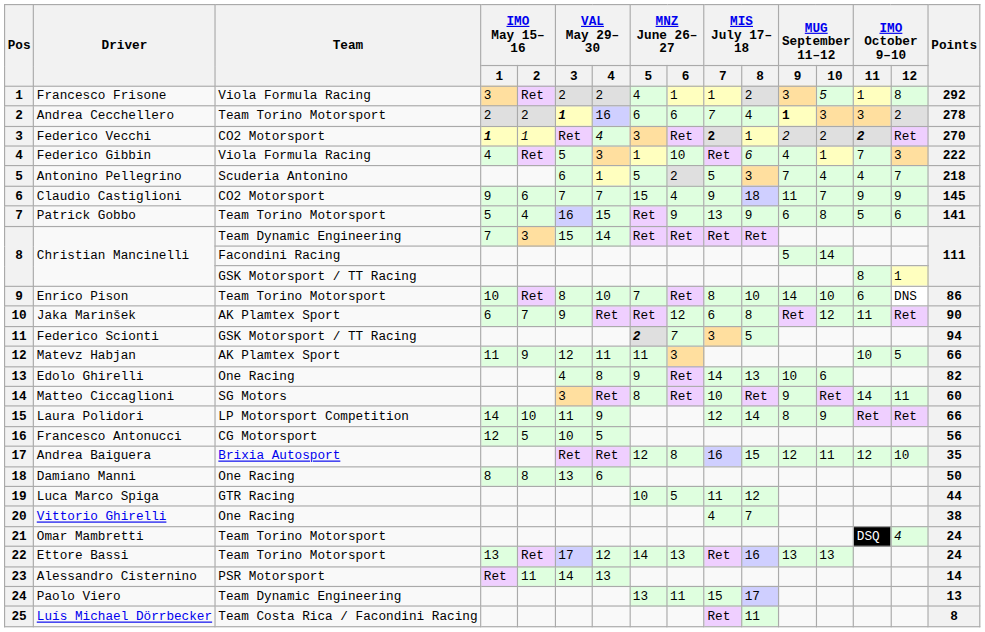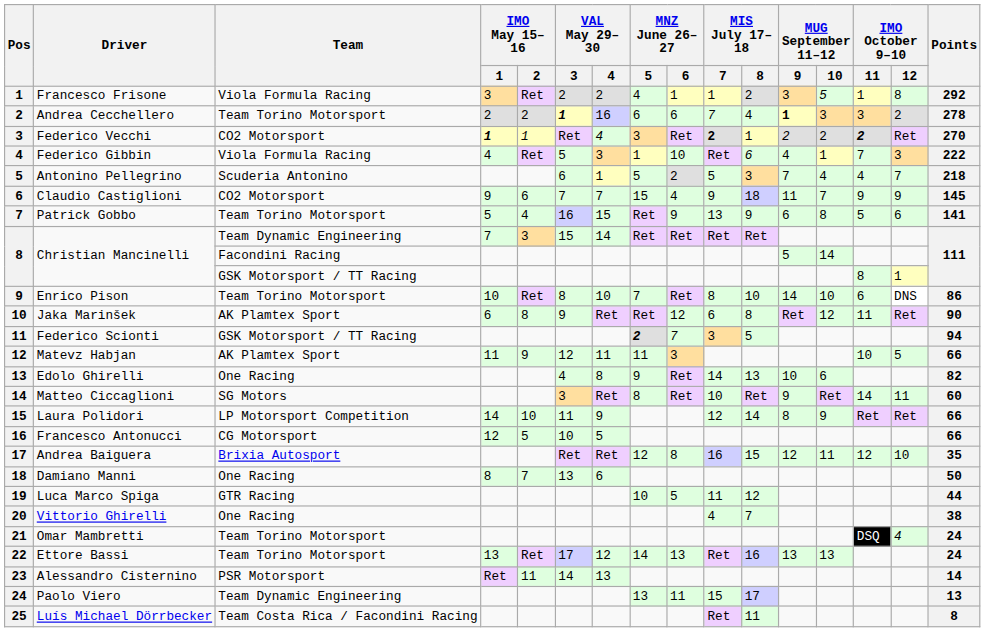 <table class="wikitable" style="font-size:85%">
 <tr>
 <th rowspan=2>Pos</th>
 <th rowspan=2>Driver</th>
 <th rowspan=2>Team</th>
 <th colspan=2> <a href='#'>IMO</a><br>May 15–16</th>
 <th colspan=2> <a href='#'>VAL</a><br>May 29–30</th>
 <th colspan=2> <a href='#'>MNZ</a><br>June 26–27</th>
 <th colspan=2> <a href='#'>MIS</a><br>July 17–18</th>
 <th colspan=2><br><a href='#'>MUG</a><br>September 11–12</th>
 <th colspan=2><br><a href='#'>IMO</a><br>October 9–10</th>
 <th rowspan=2>Points</th>
 </tr>
 <tr>
 <th width="27">1</th>
 <th width="27">2</th>
 <th width="27">3</th>
 <th width="27">4</th>
 <th width="27">5</th>
 <th width="27">6</th>
 <th width="27">7</th>
 <th width="27">8</th>
 <th width="27">9</th>
 <th width="27">10</th>
 <th width="27">11</th>
 <th width="27">12</th>
 </tr>
 <tr>
 <th>1</th>
 <td> Francesco Frisone</td>
 <td>Viola Formula Racing</td>
 <td style="background:#FFDF9F;">3</td>
 <td style="background:#EFCFFF;">Ret</td>
 <td style="background:#DFDFDF;">2</td>
 <td style="background:#DFDFDF;">2</td>
 <td style="background:#DFFFDF;">4</td>
 <td style="background:#FFFFBF;">1</td>
 <td style="background:#FFFFBF;">1</td>
 <td style="background:#DFDFDF;">2</td>
 <td style="background:#FFDF9F;">3</td>
 <td style="background:#DFFFDF;"><em>5</em></td>
 <td style="background:#FFFFBF;">1</td>
 <td style="background:#DFFFDF;">8</td>
 <th>292</th>
 </tr>
 <tr>
 <th>2</th>
 <td> Andrea Cecchellero</td>
 <td>Team Torino Motorsport</td>
 <td style="background:#DFDFDF;">2</td>
 <td style="background:#DFDFDF;">2</td>
 <td style="background:#FFFFBF;"><strong><em>1</em></strong></td>
 <td style="background:#CFCFFF;">16</td>
 <td style="background:#DFFFDF;">6</td>
 <td style="background:#DFFFDF;">6</td>
 <td style="background:#DFFFDF;"><em>7</em></td>
 <td style="background:#DFFFDF;">4</td>
 <td style="background:#FFFFBF;"><strong>1</strong></td>
 <td style="background:#FFDF9F;">3</td>
 <td style="background:#FFDF9F;">3</td>
 <td style="background:#DFDFDF;">2</td>
 <th>278</th>
 </tr>
 <tr>
 <th>3</th>
 <td> Federico Vecchi</td>
 <td>CO2 Motorsport</td>
 <td style="background:#FFFFBF;"><strong><em>1</em></strong></td>
 <td style="background:#FFFFBF;"><em>1</em></td>
 <td style="background:#EFCFFF;">Ret</td>
 <td style="background:#DFFFDF;"><em>4</em></td>
 <td style="background:#FFDF9F;">3</td>
 <td style="background:#EFCFFF;">Ret</td>
 <td style="background:#DFDFDF;"><strong>2</strong></td>
 <td style="background:#FFFFBF;">1</td>
 <td style="background:#DFDFDF;"><em>2</em></td>
 <td style="background:#DFDFDF;">2</td>
 <td style="background:#DFDFDF;"><strong><em>2</em></strong></td>
 <td style="background:#EFCFFF;">Ret</td>
 <th>270</th>
 </tr>
 <tr>
 <th>4</th>
 <td> Federico Gibbin</td>
 <td>Viola Formula Racing</td>
 <td style="background:#DFFFDF;">4</td>
 <td style="background:#EFCFFF;">Ret</td>
 <td style="background:#DFFFDF;">5</td>
 <td style="background:#FFDF9F;">3</td>
 <td style="background:#FFFFBF;">1</td>
 <td style="background:#DFFFDF;">10</td>
 <td style="background:#EFCFFF;">Ret</td>
 <td style="background:#DFFFDF;"><em>6</em></td>
 <td style="background:#DFFFDF;">4</td>
 <td style="background:#FFFFBF;">1</td>
 <td style="background:#DFFFDF;">7</td>
 <td style="background:#FFDF9F;">3</td>
 <th>222</th>
 </tr>
 <tr>
 <th>5</th>
 <td> Antonino Pellegrino</td>
 <td>Scuderia Antonino</td>
 <td></td>
 <td></td>
 <td style="background:#DFFFDF;">6</td>
 <td style="background:#FFFFBF;">1</td>
 <td style="background:#DFFFDF;">5</td>
 <td style="background:#DFDFDF;">2</td>
 <td style="background:#DFFFDF;">5</td>
 <td style="background:#FFDF9F;">3</td>
 <td style="background:#DFFFDF;">7</td>
 <td style="background:#DFFFDF;">4</td>
 <td style="background:#DFFFDF;">4</td>
 <td style="background:#DFFFDF;">7</td>
 <th>218</th>
 </tr>
 <tr>
 <th>6</th>
 <td> Claudio Castiglioni</td>
 <td>CO2 Motorsport</td>
 <td style="background:#DFFFDF;">9</td>
 <td style="background:#DFFFDF;">6</td>
 <td style="background:#DFFFDF;">7</td>
 <td style="background:#DFFFDF;">7</td>
 <td style="background:#DFFFDF;">15</td>
 <td style="background:#DFFFDF;">4</td>
 <td style="background:#DFFFDF;">9</td>
 <td style="background:#CFCFFF;">18</td>
 <td style="background:#DFFFDF;">11</td>
 <td style="background:#DFFFDF;">7</td>
 <td style="background:#DFFFDF;">9</td>
 <td style="background:#DFFFDF;">9</td>
 <th>145</th>
 </tr>
 <tr>
 <th>7</th>
 <td> Patrick Gobbo</td>
 <td>Team Torino Motorsport</td>
 <td style="background:#DFFFDF;">5</td>
 <td style="background:#DFFFDF;">4</td>
 <td style="background:#CFCFFF;">16</td>
 <td style="background:#DFFFDF;">15</td>
 <td style="background:#EFCFFF;">Ret</td>
 <td style="background:#DFFFDF;">9</td>
 <td style="background:#DFFFDF;">13</td>
 <td style="background:#DFFFDF;">9</td>
 <td style="background:#DFFFDF;">6</td>
 <td style="background:#DFFFDF;">8</td>
 <td style="background:#DFFFDF;">5</td>
 <td style="background:#DFFFDF;">6</td>
 <th>141</th>
 </tr>
 <tr>
 <th rowspan=3>8</th>
 <td align="left" rowspan=3> Christian Mancinelli</td>
 <td>Team Dynamic Engineering</td>
 <td style="background:#DFFFDF;">7</td>
 <td style="background:#FFDF9F;">3</td>
 <td style="background:#DFFFDF;">15</td>
 <td style="background:#DFFFDF;">14</td>
 <td style="background:#EFCFFF;">Ret</td>
 <td style="background:#EFCFFF;">Ret</td>
 <td style="background:#EFCFFF;">Ret</td>
 <td style="background:#EFCFFF;">Ret</td>
 <td></td>
 <td></td>
 <td></td>
 <td></td>
 <th rowspan=3>111</th>
 </tr>
 <tr>
 <td>Facondini Racing</td>
 <td></td>
 <td></td>
 <td></td>
 <td></td>
 <td></td>
 <td></td>
 <td></td>
 <td></td>
 <td style="background:#DFFFDF;">5</td>
 <td style="background:#DFFFDF;">14</td>
 <td></td>
 <td></td>
 </tr>
 <tr>
 <td>GSK Motorsport / TT Racing</td>
 <td></td>
 <td></td>
 <td></td>
 <td></td>
 <td></td>
 <td></td>
 <td></td>
 <td></td>
 <td></td>
 <td></td>
 <td style="background:#DFFFDF;">8</td>
 <td style="background:#FFFFBF;">1</td>
 </tr>
 <tr>
 <th>9</th>
 <td> Enrico Pison</td>
 <td>Team Torino Motorsport</td>
 <td style="background:#DFFFDF;">10</td>
 <td style="background:#EFCFFF;">Ret</td>
 <td style="background:#DFFFDF;">8</td>
 <td style="background:#DFFFDF;">10</td>
 <td style="background:#DFFFDF;">7</td>
 <td style="background:#EFCFFF;">Ret</td>
 <td style="background:#DFFFDF;">8</td>
 <td style="background:#DFFFDF;">10</td>
 <td style="background:#DFFFDF;">14</td>
 <td style="background:#DFFFDF;">10</td>
 <td style="background:#DFFFDF;">6</td>
 <td style="background:#FFFFFF;">DNS</td>
 <th>86</th>
 </tr>
 <tr>
 <th>10</th>
 <td> Jaka Marinšek</td>
 <td>AK Plamtex Sport</td>
 <td style="background:#DFFFDF;">6</td>
-<td style="background:#DFFFDF;">7</td>
+<td style="background:#DFFFDF;">8</td>
 <td style="background:#DFFFDF;">9</td>
 <td style="background:#EFCFFF;">Ret</td>
 <td style="background:#EFCFFF;">Ret</td>
 <td style="background:#DFFFDF;">12</td>
 <td style="background:#DFFFDF;">6</td>
 <td style="background:#DFFFDF;">8</td>
 <td style="background:#EFCFFF;">Ret</td>
 <td style="background:#DFFFDF;">12</td>
 <td style="background:#DFFFDF;">11</td>
 <td style="background:#EFCFFF;">Ret</td>
 <th>90</th>
 </tr>
 <tr>
 <th>11</th>
 <td> Federico Scionti</td>
 <td>GSK Motorsport / TT Racing</td>
 <td></td>
 <td></td>
 <td></td>
 <td></td>
 <td style="background:#DFDFDF;"><strong><em>2</em></strong></td>
 <td style="background:#DFFFDF;"><em>7</em></td>
 <td style="background:#FFDF9F;">3</td>
 <td style="background:#DFFFDF;">5</td>
 <td></td>
 <td></td>
 <td></td>
 <td></td>
 <th>94</th>
 </tr>
 <tr>
 <th>12</th>
 <td> Matevz Habjan</td>
 <td>AK Plamtex Sport</td>
 <td style="background:#DFFFDF;">11</td>
 <td style="background:#DFFFDF;">9</td>
 <td style="background:#DFFFDF;">12</td>
 <td style="background:#DFFFDF;">11</td>
 <td style="background:#DFFFDF;">11</td>
 <td style="background:#FFDF9F;">3</td>
 <td></td>
 <td></td>
 <td></td>
 <td></td>
 <td style="background:#DFFFDF;">10</td>
 <td style="background:#DFFFDF;">5</td>
 <th>66</th>
 </tr>
 <tr>
 <th>13</th>
 <td> Edolo Ghirelli</td>
 <td>One Racing</td>
 <td></td>
 <td></td>
 <td style="background:#DFFFDF;">4</td>
 <td style="background:#DFFFDF;">8</td>
 <td style="background:#DFFFDF;">9</td>
 <td style="background:#EFCFFF;">Ret</td>
 <td style="background:#DFFFDF;">14</td>
 <td style="background:#DFFFDF;">13</td>
 <td style="background:#DFFFDF;">10</td>
 <td style="background:#DFFFDF;">6</td>
 <td></td>
 <td></td>
 <th>82</th>
 </tr>
 <tr>
 <th>14</th>
 <td> Matteo Ciccaglioni</td>
 <td>SG Motors</td>
 <td></td>
 <td></td>
 <td style="background:#FFDF9F;">3</td>
 <td style="background:#EFCFFF;">Ret</td>
 <td style="background:#DFFFDF;">8</td>
 <td style="background:#EFCFFF;">Ret</td>
 <td style="background:#DFFFDF;">10</td>
 <td style="background:#EFCFFF;">Ret</td>
 <td style="background:#DFFFDF;">9</td>
 <td style="background:#EFCFFF;">Ret</td>
 <td style="background:#DFFFDF;">14</td>
 <td style="background:#DFFFDF;">11</td>
 <th>60</th>
 </tr>
 <tr>
 <th>15</th>
 <td> Laura Polidori</td>
 <td>LP Motorsport Competition</td>
 <td style="background:#DFFFDF;">14</td>
 <td style="background:#DFFFDF;">10</td>
 <td style="background:#DFFFDF;">11</td>
 <td style="background:#DFFFDF;">9</td>
 <td></td>
 <td></td>
 <td style="background:#DFFFDF;">12</td>
 <td style="background:#DFFFDF;">14</td>
 <td style="background:#DFFFDF;">8</td>
 <td style="background:#DFFFDF;">9</td>
 <td style="background:#EFCFFF;">Ret</td>
 <td style="background:#EFCFFF;">Ret</td>
 <th>66</th>
 </tr>
 <tr>
 <th>16</th>
 <td> Francesco Antonucci</td>
 <td>CG Motorsport</td>
 <td style="background:#DFFFDF;">12</td>
 <td style="background:#DFFFDF;">5</td>
 <td style="background:#DFFFDF;">10</td>
 <td style="background:#DFFFDF;">5</td>
 <td></td>
 <td></td>
 <td></td>
 <td></td>
 <td></td>
 <td></td>
 <td></td>
 <td></td>
-<th>56</th>
+<th>66</th>
 </tr>
 <tr>
 <th>17</th>
 <td> Andrea Baiguera</td>
 <td><a href='#'>Brixia Autosport</a></td>
 <td></td>
 <td></td>
 <td style="background:#EFCFFF;">Ret</td>
 <td style="background:#EFCFFF;">Ret</td>
 <td style="background:#DFFFDF;">12</td>
 <td style="background:#DFFFDF;">8</td>
 <td style="background:#CFCFFF;">16</td>
 <td style="background:#DFFFDF;">15</td>
 <td style="background:#DFFFDF;">12</td>
 <td style="background:#DFFFDF;">11</td>
 <td style="background:#DFFFDF;">12</td>
 <td style="background:#DFFFDF;">10</td>
 <th>35</th>
 </tr>
 <tr>
 <th>18</th>
 <td> Damiano Manni</td>
 <td>One Racing</td>
 <td style="background:#DFFFDF;">8</td>
-<td style="background:#DFFFDF;">8</td>
+<td style="background:#DFFFDF;">7</td>
 <td style="background:#DFFFDF;">13</td>
 <td style="background:#DFFFDF;">6</td>
 <td></td>
 <td></td>
 <td></td>
 <td></td>
 <td></td>
 <td></td>
 <td></td>
 <td></td>
 <th>50</th>
 </tr>
 <tr>
 <th>19</th>
 <td> Luca Marco Spiga</td>
 <td>GTR Racing</td>
 <td></td>
 <td></td>
 <td></td>
 <td></td>
 <td style="background:#DFFFDF;">10</td>
 <td style="background:#DFFFDF;">5</td>
 <td style="background:#DFFFDF;">11</td>
 <td style="background:#DFFFDF;">12</td>
 <td></td>
 <td></td>
 <td></td>
 <td></td>
 <th>44</th>
 </tr>
 <tr>
 <th>20</th>
 <td> <a href='#'>Vittorio Ghirelli</a></td>
 <td>One Racing</td>
 <td></td>
 <td></td>
 <td></td>
 <td></td>
 <td></td>
 <td></td>
 <td style="background:#DFFFDF;">4</td>
 <td style="background:#DFFFDF;">7</td>
 <td></td>
 <td></td>
 <td></td>
 <td></td>
 <th>38</th>
 </tr>
 <tr>
 <th>21</th>
 <td> Omar Mambretti</td>
 <td>Team Torino Motorsport</td>
 <td></td>
 <td></td>
 <td></td>
 <td></td>
 <td></td>
 <td></td>
 <td></td>
 <td></td>
 <td></td>
 <td></td>
 <td style="background:#000000; color:white">DSQ</td>
 <td style="background:#DFFFDF;"><em>4</em></td>
 <th>24</th>
 </tr>
 <tr>
 <th>22</th>
 <td> Ettore Bassi</td>
 <td>Team Torino Motorsport</td>
 <td style="background:#DFFFDF;">13</td>
 <td style="background:#EFCFFF;">Ret</td>
 <td style="background:#CFCFFF;">17</td>
 <td style="background:#DFFFDF;">12</td>
 <td style="background:#DFFFDF;">14</td>
 <td style="background:#DFFFDF;">13</td>
 <td style="background:#EFCFFF;">Ret</td>
 <td style="background:#CFCFFF;">16</td>
 <td style="background:#DFFFDF;">13</td>
 <td style="background:#DFFFDF;">13</td>
 <td></td>
 <td></td>
 <th>24</th>
 </tr>
 <tr>
 <th>23</th>
 <td> Alessandro Cisternino</td>
 <td>PSR Motorsport</td>
 <td style="background:#EFCFFF;">Ret</td>
 <td style="background:#DFFFDF;">11</td>
 <td style="background:#DFFFDF;">14</td>
 <td style="background:#DFFFDF;">13</td>
 <td></td>
 <td></td>
 <td></td>
 <td></td>
 <td></td>
 <td></td>
 <td></td>
 <td></td>
 <th>14</th>
 </tr>
 <tr>
 <th>24</th>
 <td> Paolo Viero</td>
 <td>Team Dynamic Engineering</td>
 <td></td>
 <td></td>
 <td></td>
 <td></td>
 <td style="background:#DFFFDF;">13</td>
 <td style="background:#DFFFDF;">11</td>
 <td style="background:#DFFFDF;">15</td>
 <td style="background:#CFCFFF;">17</td>
 <td></td>
 <td></td>
 <td></td>
 <td></td>
 <th>13</th>
 </tr>
 <tr>
 <th>25</th>
 <td> <a href='#'>Luís Michael Dörrbecker</a></td>
 <td>Team Costa Rica / Facondini Racing</td>
 <td></td>
 <td></td>
 <td></td>
 <td></td>
 <td></td>
 <td></td>
 <td style="background:#EFCFFF;">Ret</td>
 <td style="background:#DFFFDF;">11</td>
 <td></td>
 <td></td>
 <td></td>
 <td></td>
 <th>8</th>
 </tr>
 </table>
